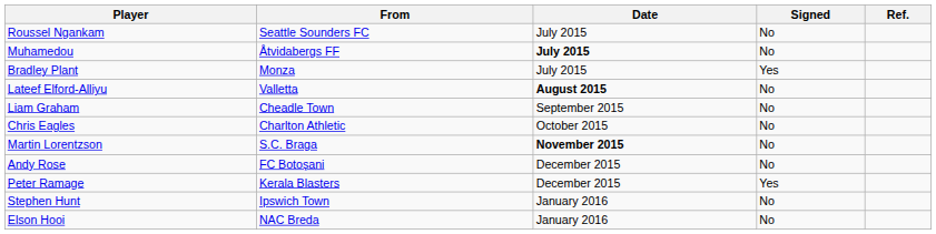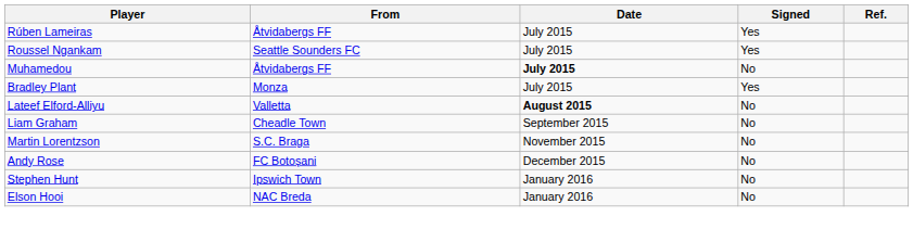 <table class="wikitable sortable" style="text-align:center; font-size:95%;width:60%; text-align:left">
 <tr>
 <th>Player</th>
 <th>From</th>
 <th>Date</th>
 <th>Signed</th>
 <th>Ref.</th>
 </tr>
 <tr>
+<td> <a href='#'>Rúben Lameiras</a></td>
+<td> <a href='#'>Åtvidabergs FF</a></td>
+<td>July 2015</td>
+<td>Yes</td>
+<td></td>
+</tr>
+<tr>
 <td> <a href='#'>Roussel Ngankam</a></td>
 <td> <a href='#'>Seattle Sounders FC</a></td>
 <td>July 2015</td>
-<td>No</td>
+<td>Yes</td>
 <td></td>
 </tr>
 <tr>
 <td> <a href='#'>Muhamedou</a></td>
 <td> <a href='#'>Åtvidabergs FF</a></td>
 <td><strong>July 2015</strong></td>
 <td>No</td>
 <td></td>
 </tr>
 <tr>
 <td> <a href='#'>Bradley Plant</a></td>
 <td> <a href='#'>Monza</a></td>
 <td>July 2015</td>
 <td>Yes</td>
 <td></td>
 </tr>
 <tr>
 <td> <a href='#'>Lateef Elford-Alliyu</a></td>
 <td> <a href='#'>Valletta</a></td>
 <td><strong>August 2015</strong></td>
 <td>No</td>
 <td></td>
 </tr>
 <tr>
 <td> <a href='#'>Liam Graham</a></td>
 <td> <a href='#'>Cheadle Town</a></td>
 <td>September 2015</td>
 <td>No</td>
 <td></td>
 </tr>
 <tr>
-<td> <a href='#'>Chris Eagles</a></td>
-<td> <a href='#'>Charlton Athletic</a></td>
-<td>October 2015</td>
-<td>No</td>
-<td></td>
-</tr>
-<tr>
 <td> <a href='#'>Martin Lorentzson</a></td>
 <td> <a href='#'>S.C. Braga</a></td>
-<td><strong>November 2015</strong></td>
+<td>November 2015</td>
 <td>No</td>
 <td></td>
 </tr>
 <tr>
 <td> <a href='#'>Andy Rose</a></td>
 <td> <a href='#'>FC Botoșani</a></td>
 <td>December 2015</td>
 <td>No</td>
-<td></td>
-</tr>
-<tr>
-<td> <a href='#'>Peter Ramage</a></td>
-<td> <a href='#'>Kerala Blasters</a></td>
-<td>December 2015</td>
-<td>Yes</td>
 <td></td>
 </tr>
 <tr>
 <td> <a href='#'>Stephen Hunt</a></td>
 <td> <a href='#'>Ipswich Town</a></td>
 <td>January 2016</td>
 <td>No</td>
 <td></td>
 </tr>
 <tr>
 <td> <a href='#'>Elson Hooi</a></td>
 <td> <a href='#'>NAC Breda</a></td>
 <td>January 2016</td>
 <td>No</td>
 <td></td>
 </tr>
 </table>
